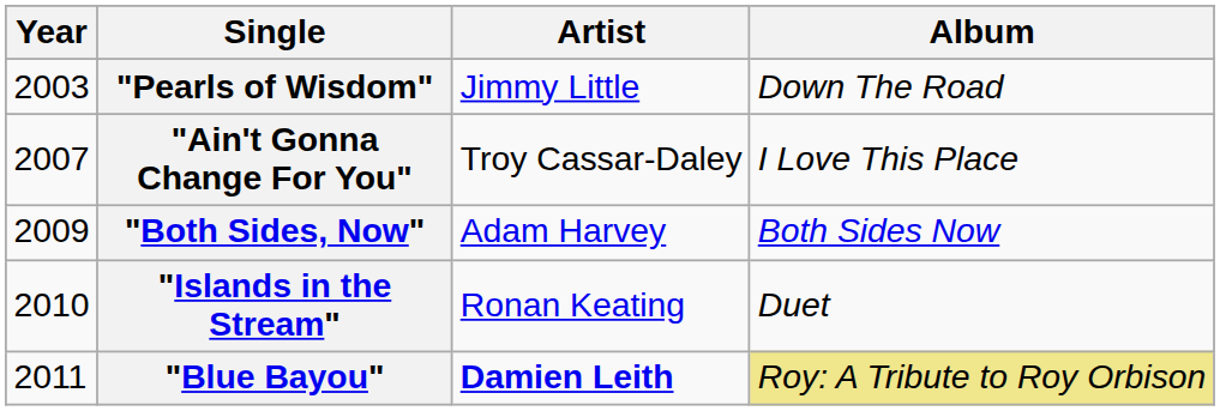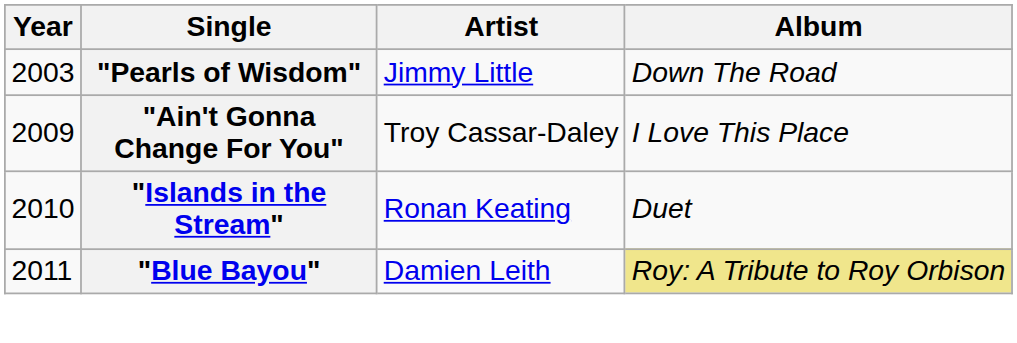 <table class="wikitable plainrowheaders">
 <tr>
 <th>Year</th>
 <th style="width:10em;">Single</th>
 <th>Artist</th>
 <th>Album</th>
 </tr>
 <tr>
 <td>2003</td>
 <th scope="row">"Pearls of Wisdom"</th>
 <td><a href='#'>Jimmy Little</a></td>
 <td><em>Down The Road</em></td>
 </tr>
 <tr>
-<td>2007</td>
+<td>2009</td>
 <th scope="row">"Ain't Gonna Change For You"</th>
 <td>Troy Cassar-Daley</td>
 <td><em>I Love This Place</em></td>
-</tr>
-<tr>
-<td>2009</td>
-<th scope="row">"<a href='#'>Both Sides, Now</a>"</th>
-<td><a href='#'>Adam Harvey</a></td>
-<td><em><a href='#'>Both Sides Now</a></em></td>
 </tr>
 <tr>
 <td>2010</td>
 <th scope="row">"<a href='#'>Islands in the Stream</a>"</th>
 <td><a href='#'>Ronan Keating</a></td>
 <td><em>Duet</em></td>
 </tr>
 <tr>
 <td>2011</td>
 <th scope="row">"<a href='#'>Blue Bayou</a>"</th>
-<td><strong><a href='#'>Damien Leith</a></strong></td>
+<td><a href='#'>Damien Leith</a></td>
 <td style="background: khaki;"><em>Roy: A Tribute to Roy Orbison</em></td>
 </tr>
 </table>
